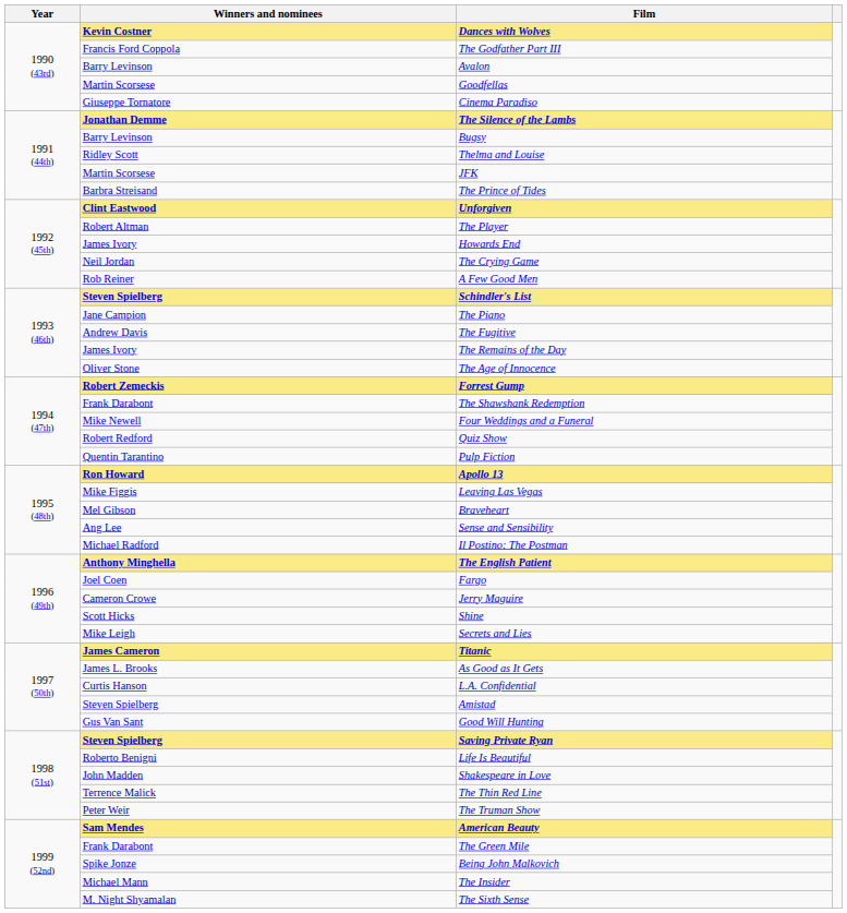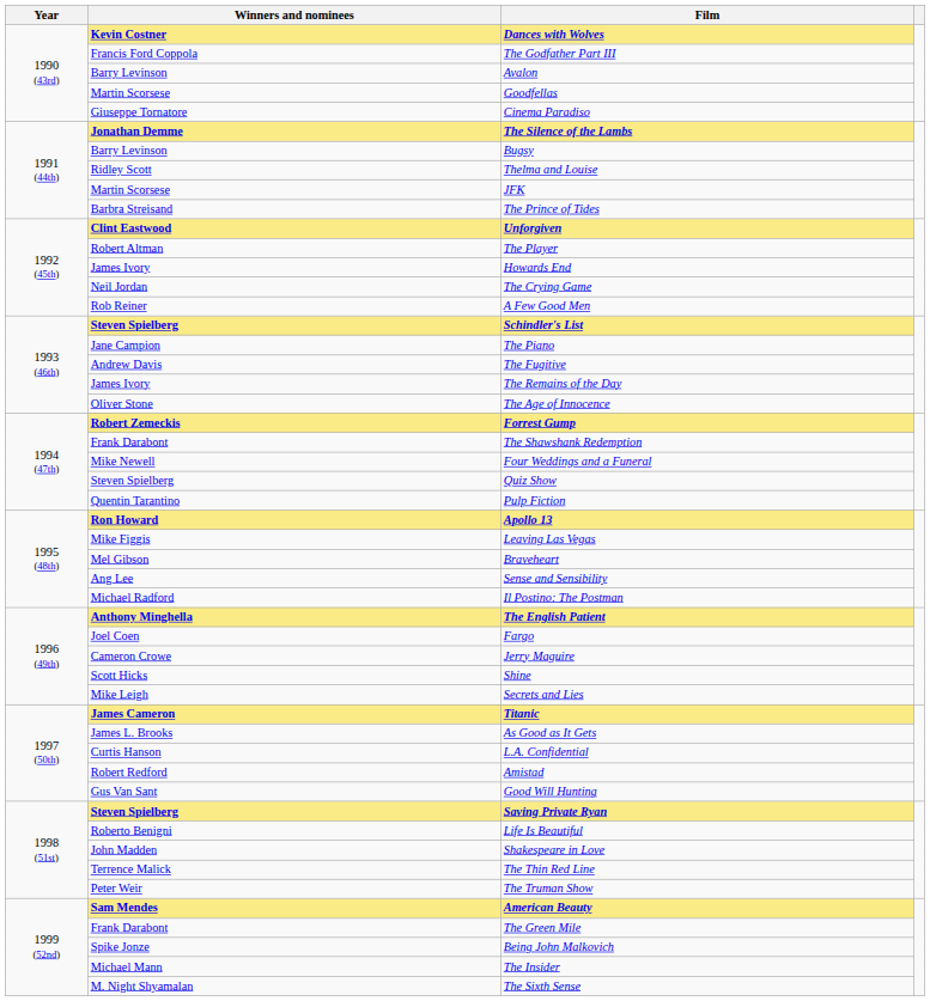 <table class="wikitable" width="95%" cellpadding="5">
 <tr>
 <th width="8%">Year</th>
 <th width="40%">Winners and nominees</th>
 <th width="40%">Film</th>
 <th width="1%"></th>
 </tr>
 <tr>
 <td rowspan="5" style="text-align:center;">1990<br><small>(<a href='#'>43rd</a>)</small></td>
 <td style="background:#FAEB86;"><strong><a href='#'>Kevin Costner</a></strong></td>
 <td style="background:#FAEB86;"><strong><em><a href='#'>Dances with Wolves</a></em></strong></td>
 <td rowspan="5" style="text-align:center;"></td>
 </tr>
 <tr>
 <td><a href='#'>Francis Ford Coppola</a></td>
 <td><em><a href='#'>The Godfather Part III</a></em></td>
 </tr>
 <tr>
 <td><a href='#'>Barry Levinson</a></td>
 <td><em><a href='#'>Avalon</a></em></td>
 </tr>
 <tr>
 <td><a href='#'>Martin Scorsese</a></td>
 <td><em><a href='#'>Goodfellas</a></em></td>
 </tr>
 <tr>
 <td><a href='#'>Giuseppe Tornatore</a></td>
 <td><em><a href='#'>Cinema Paradiso</a></em></td>
 </tr>
 <tr>
 <td rowspan="5" style="text-align:center;">1991<br><small>(<a href='#'>44th</a>)</small></td>
 <td style="background:#FAEB86;"><strong><a href='#'>Jonathan Demme</a></strong></td>
 <td style="background:#FAEB86;"><strong><em><a href='#'>The Silence of the Lambs</a></em></strong></td>
 <td rowspan="5" style="text-align:center;"></td>
 </tr>
 <tr>
 <td><a href='#'>Barry Levinson</a></td>
 <td><em><a href='#'>Bugsy</a></em></td>
 </tr>
 <tr>
 <td><a href='#'>Ridley Scott</a></td>
 <td><em><a href='#'>Thelma and Louise</a></em></td>
 </tr>
 <tr>
 <td><a href='#'>Martin Scorsese</a></td>
 <td><em><a href='#'>JFK</a></em></td>
 </tr>
 <tr>
 <td><a href='#'>Barbra Streisand</a></td>
 <td><em><a href='#'>The Prince of Tides</a></em></td>
 </tr>
 <tr>
 <td rowspan="5" style="text-align:center;">1992<br><small>(<a href='#'>45th</a>)</small></td>
 <td style="background:#FAEB86;"><strong><a href='#'>Clint Eastwood</a></strong></td>
 <td style="background:#FAEB86;"><strong><em><a href='#'>Unforgiven</a></em></strong></td>
 <td rowspan="5" style="text-align:center;"></td>
 </tr>
 <tr>
 <td><a href='#'>Robert Altman</a></td>
 <td><em><a href='#'>The Player</a></em></td>
 </tr>
 <tr>
 <td><a href='#'>James Ivory</a></td>
 <td><em><a href='#'>Howards End</a></em></td>
 </tr>
 <tr>
 <td><a href='#'>Neil Jordan</a></td>
 <td><em><a href='#'>The Crying Game</a></em></td>
 </tr>
 <tr>
 <td><a href='#'>Rob Reiner</a></td>
 <td><em><a href='#'>A Few Good Men</a></em></td>
 </tr>
 <tr>
 <td rowspan="5" style="text-align:center;">1993<br><small>(<a href='#'>46th</a>)</small></td>
 <td style="background:#FAEB86;"><strong><a href='#'>Steven Spielberg</a></strong></td>
 <td style="background:#FAEB86;"><strong><em><a href='#'>Schindler's List</a></em></strong></td>
 <td rowspan="5" style="text-align:center;"></td>
 </tr>
 <tr>
 <td><a href='#'>Jane Campion</a></td>
 <td><em><a href='#'>The Piano</a></em></td>
 </tr>
 <tr>
 <td><a href='#'>Andrew Davis</a></td>
 <td><em><a href='#'>The Fugitive</a></em></td>
 </tr>
 <tr>
 <td><a href='#'>James Ivory</a></td>
 <td><em><a href='#'>The Remains of the Day</a></em></td>
 </tr>
 <tr>
 <td><a href='#'>Oliver Stone</a></td>
 <td><em><a href='#'>The Age of Innocence</a></em></td>
 </tr>
 <tr>
 <td rowspan="5" style="text-align:center;">1994<br><small>(<a href='#'>47th</a>)</small></td>
 <td style="background:#FAEB86;"><strong><a href='#'>Robert Zemeckis</a></strong></td>
 <td style="background:#FAEB86;"><strong><em><a href='#'>Forrest Gump</a></em></strong></td>
 <td rowspan="5" style="text-align:center;"></td>
 </tr>
 <tr>
 <td><a href='#'>Frank Darabont</a></td>
 <td><em><a href='#'>The Shawshank Redemption</a></em></td>
 </tr>
 <tr>
 <td><a href='#'>Mike Newell</a></td>
 <td><em><a href='#'>Four Weddings and a Funeral</a></em></td>
 </tr>
 <tr>
-<td><a href='#'>Robert Redford</a></td>
+<td><a href='#'>Steven Spielberg</a></td>
 <td><em><a href='#'>Quiz Show</a></em></td>
 </tr>
 <tr>
 <td><a href='#'>Quentin Tarantino</a></td>
 <td><em><a href='#'>Pulp Fiction</a></em></td>
 </tr>
 <tr>
 <td rowspan="5" style="text-align:center;">1995<br><small>(<a href='#'>48th</a>)</small></td>
 <td style="background:#FAEB86;"><strong><a href='#'>Ron Howard</a></strong></td>
 <td style="background:#FAEB86;"><strong><em><a href='#'>Apollo 13</a></em></strong></td>
 <td rowspan="5" style="text-align:center;"></td>
 </tr>
 <tr>
 <td><a href='#'>Mike Figgis</a></td>
 <td><em><a href='#'>Leaving Las Vegas</a></em></td>
 </tr>
 <tr>
 <td><a href='#'>Mel Gibson</a></td>
 <td><em><a href='#'>Braveheart</a></em></td>
 </tr>
 <tr>
 <td><a href='#'>Ang Lee</a></td>
 <td><em><a href='#'>Sense and Sensibility</a></em></td>
 </tr>
 <tr>
 <td><a href='#'>Michael Radford</a></td>
 <td><em><a href='#'>Il Postino: The Postman</a></em></td>
 </tr>
 <tr>
 <td rowspan="5" style="text-align:center;">1996<br><small>(<a href='#'>49th</a>)</small></td>
 <td style="background:#FAEB86;"><strong><a href='#'>Anthony Minghella</a></strong></td>
 <td style="background:#FAEB86;"><strong><em><a href='#'>The English Patient</a></em></strong></td>
 <td rowspan="5" style="text-align:center;"></td>
 </tr>
 <tr>
 <td><a href='#'>Joel Coen</a></td>
 <td><em><a href='#'>Fargo</a></em></td>
 </tr>
 <tr>
 <td><a href='#'>Cameron Crowe</a></td>
 <td><em><a href='#'>Jerry Maguire</a></em></td>
 </tr>
 <tr>
 <td><a href='#'>Scott Hicks</a></td>
 <td><em><a href='#'>Shine</a></em></td>
 </tr>
 <tr>
 <td><a href='#'>Mike Leigh</a></td>
 <td><em><a href='#'>Secrets and Lies</a></em></td>
 </tr>
 <tr>
 <td rowspan="5" style="text-align:center;">1997<br><small>(<a href='#'>50th</a>)</small></td>
 <td style="background:#FAEB86;"><strong><a href='#'>James Cameron</a></strong></td>
 <td style="background:#FAEB86;"><strong><em><a href='#'>Titanic</a></em></strong></td>
 <td rowspan="5" style="text-align:center;"></td>
 </tr>
 <tr>
 <td><a href='#'>James L. Brooks</a></td>
 <td><em><a href='#'>As Good as It Gets</a></em></td>
 </tr>
 <tr>
 <td><a href='#'>Curtis Hanson</a></td>
 <td><em><a href='#'>L.A. Confidential</a></em></td>
 </tr>
 <tr>
-<td><a href='#'>Steven Spielberg</a></td>
+<td><a href='#'>Robert Redford</a></td>
 <td><em><a href='#'>Amistad</a></em></td>
 </tr>
 <tr>
 <td><a href='#'>Gus Van Sant</a></td>
 <td><em><a href='#'>Good Will Hunting</a></em></td>
 </tr>
 <tr>
 <td rowspan="5" style="text-align:center;">1998<br><small>(<a href='#'>51st</a>)</small></td>
 <td style="background:#FAEB86;"><strong><a href='#'>Steven Spielberg</a></strong></td>
 <td style="background:#FAEB86;"><strong><em><a href='#'>Saving Private Ryan</a></em></strong></td>
 <td rowspan="5" style="text-align:center;"></td>
 </tr>
 <tr>
 <td><a href='#'>Roberto Benigni</a></td>
 <td><em><a href='#'>Life Is Beautiful</a></em></td>
 </tr>
 <tr>
 <td><a href='#'>John Madden</a></td>
 <td><em><a href='#'>Shakespeare in Love</a></em></td>
 </tr>
 <tr>
 <td><a href='#'>Terrence Malick</a></td>
 <td><em><a href='#'>The Thin Red Line</a></em></td>
 </tr>
 <tr>
 <td><a href='#'>Peter Weir</a></td>
 <td><em><a href='#'>The Truman Show</a></em></td>
 </tr>
 <tr>
 <td rowspan="5" style="text-align:center;">1999<br><small>(<a href='#'>52nd</a>)</small></td>
 <td style="background:#FAEB86;"><strong><a href='#'>Sam Mendes</a></strong></td>
 <td style="background:#FAEB86;"><strong><em><a href='#'>American Beauty</a></em></strong></td>
 <td rowspan="5" style="text-align:center;"></td>
 </tr>
 <tr>
 <td><a href='#'>Frank Darabont</a></td>
 <td><em><a href='#'>The Green Mile</a></em></td>
 </tr>
 <tr>
 <td><a href='#'>Spike Jonze</a></td>
 <td><em><a href='#'>Being John Malkovich</a></em></td>
 </tr>
 <tr>
 <td><a href='#'>Michael Mann</a></td>
 <td><em><a href='#'>The Insider</a></em></td>
 </tr>
 <tr>
 <td><a href='#'>M. Night Shyamalan</a></td>
 <td><em><a href='#'>The Sixth Sense</a></em></td>
 </tr>
 </table>
